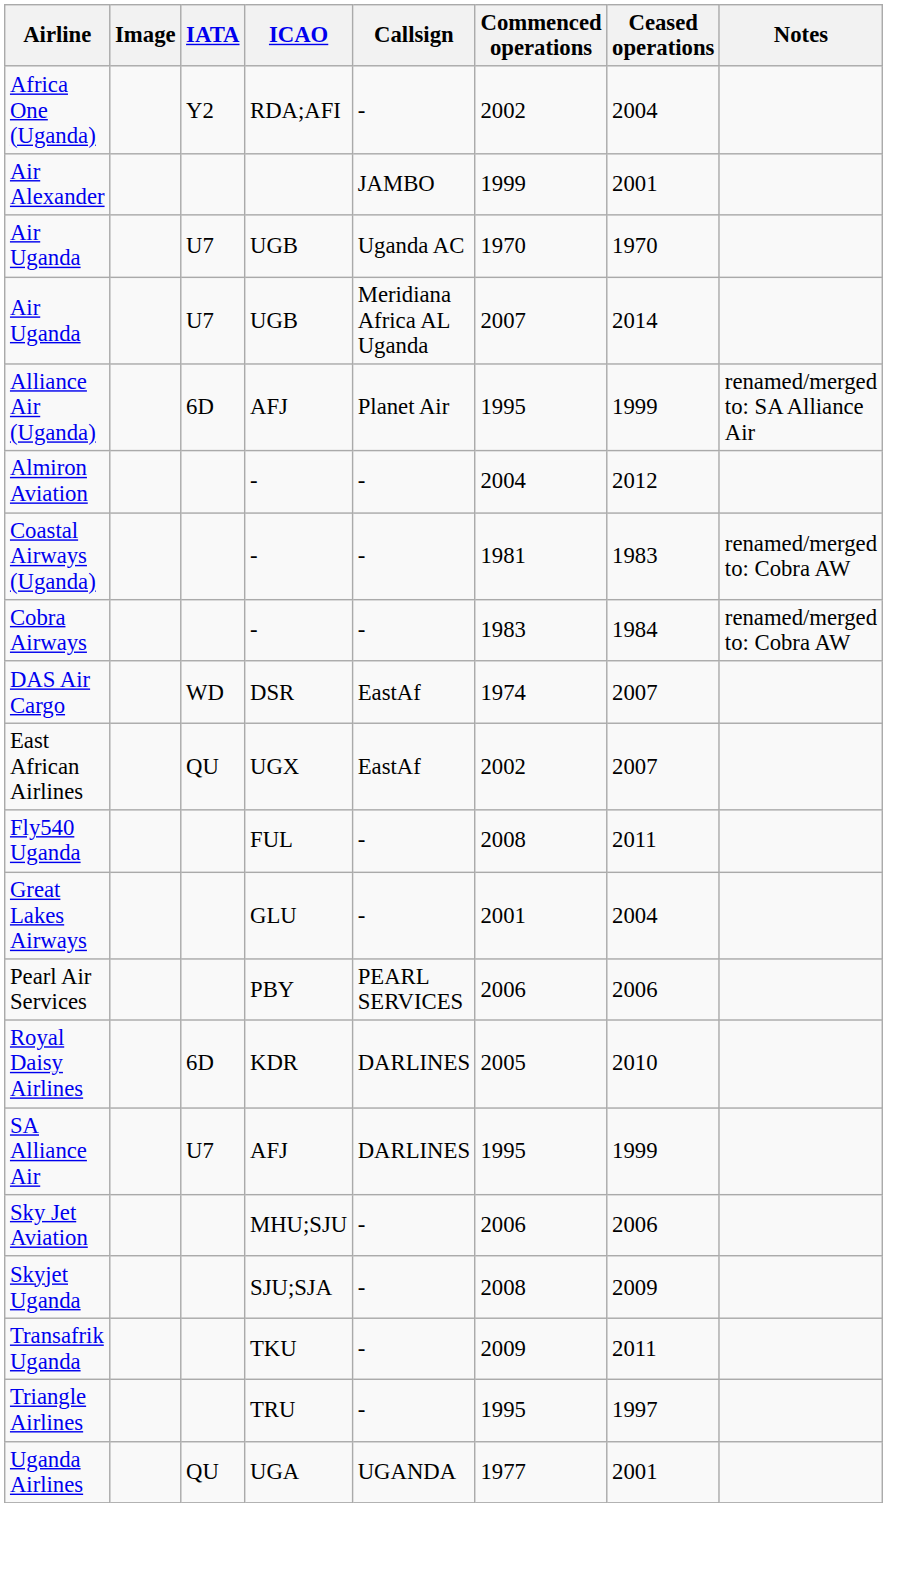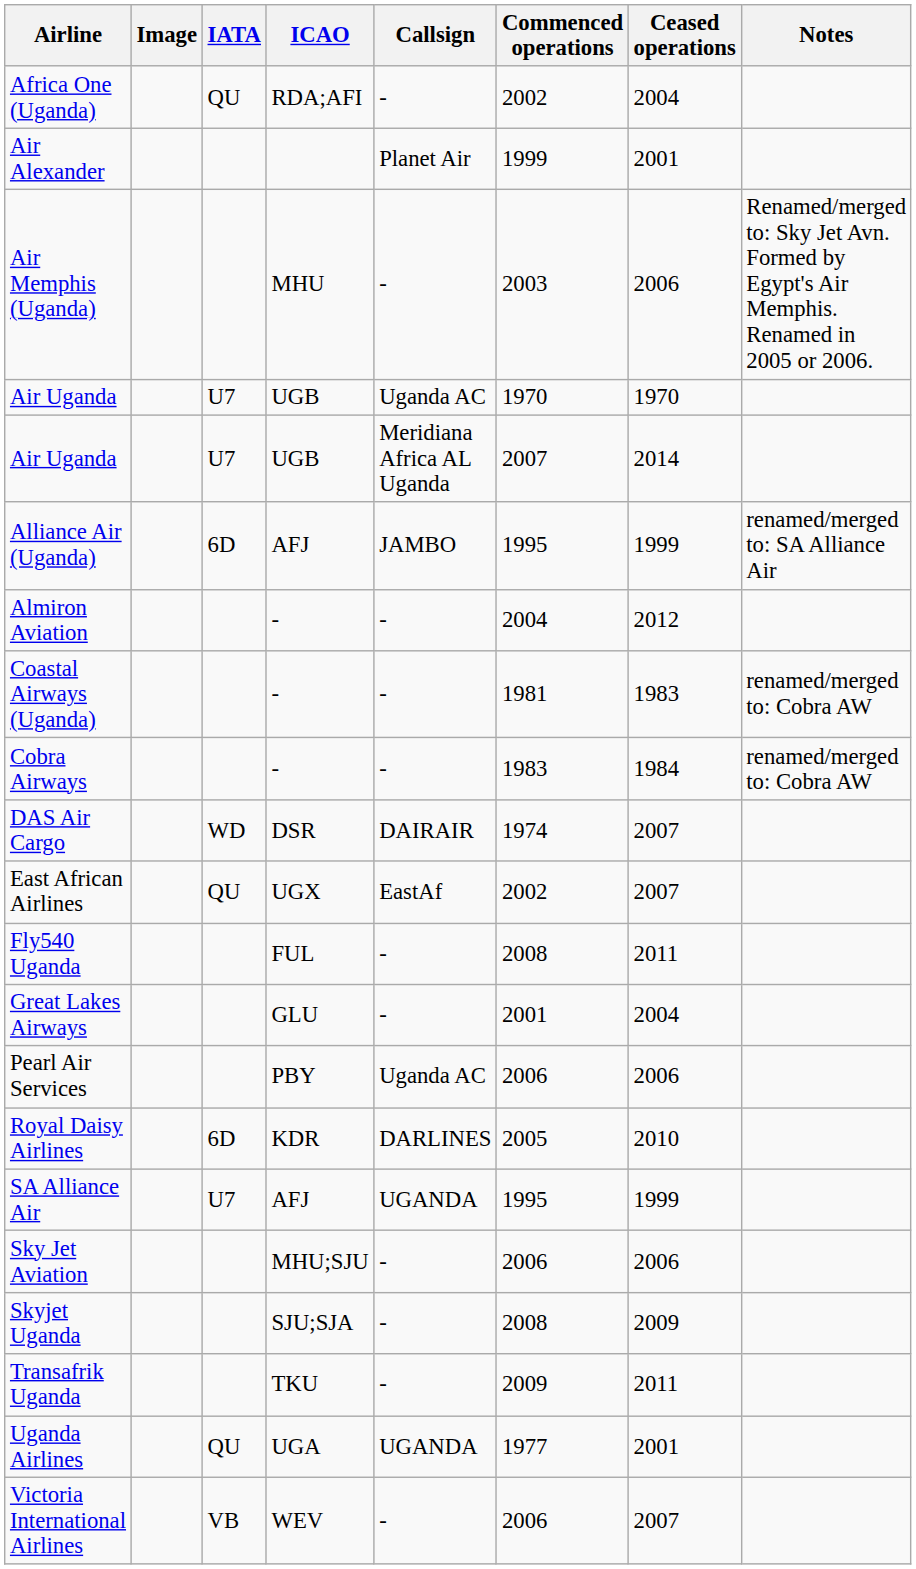 <table class="wikitable sortable">
 <tr valign="middle">
 <th>Airline</th>
 <th>Image</th>
 <th><a href='#'>IATA</a></th>
 <th><a href='#'>ICAO</a></th>
 <th>Callsign</th>
 <th>Commenced operations</th>
 <th>Ceased operations</th>
 <th>Notes</th>
 </tr>
 <tr>
 <td><a href='#'>Africa One (Uganda)</a></td>
 <td></td>
-<td>Y2</td>
+<td>QU</td>
 <td>RDA;AFI</td>
 <td>-</td>
 <td>2002</td>
 <td>2004</td>
 <td></td>
 </tr>
 <tr>
 <td><a href='#'>Air Alexander</a></td>
 <td></td>
 <td></td>
 <td></td>
-<td>JAMBO</td>
+<td>Planet Air</td>
 <td>1999</td>
 <td>2001</td>
 <td></td>
+</tr>
+<tr>
+<td><a href='#'>Air Memphis (Uganda)</a></td>
+<td></td>
+<td></td>
+<td>MHU</td>
+<td>-</td>
+<td>2003</td>
+<td>2006</td>
+<td>Renamed/merged to: Sky Jet Avn. Formed by Egypt's Air Memphis. Renamed in 2005 or 2006.</td>
 </tr>
 <tr>
 <td><a href='#'>Air Uganda</a></td>
 <td></td>
 <td>U7</td>
 <td>UGB</td>
 <td>Uganda AC</td>
 <td>1970</td>
 <td>1970</td>
 <td></td>
 </tr>
 <tr>
 <td><a href='#'>Air Uganda</a></td>
 <td></td>
 <td>U7</td>
 <td>UGB</td>
 <td>Meridiana Africa AL Uganda</td>
 <td>2007</td>
 <td>2014</td>
 <td></td>
 </tr>
 <tr>
 <td><a href='#'>Alliance Air (Uganda)</a></td>
 <td></td>
 <td>6D</td>
 <td>AFJ</td>
-<td>Planet Air</td>
+<td>JAMBO</td>
 <td>1995</td>
 <td>1999</td>
 <td>renamed/merged to: SA Alliance Air</td>
 </tr>
 <tr>
 <td><a href='#'>Almiron Aviation</a></td>
 <td></td>
 <td></td>
 <td>-</td>
 <td>-</td>
 <td>2004</td>
 <td>2012</td>
 <td></td>
 </tr>
 <tr>
 <td><a href='#'>Coastal Airways (Uganda)</a></td>
 <td></td>
 <td></td>
 <td>-</td>
 <td>-</td>
 <td>1981</td>
 <td>1983</td>
 <td>renamed/merged to: Cobra AW</td>
 </tr>
 <tr>
 <td><a href='#'>Cobra Airways</a></td>
 <td></td>
 <td></td>
 <td>-</td>
 <td>-</td>
 <td>1983</td>
 <td>1984</td>
 <td>renamed/merged to: Cobra AW</td>
 </tr>
 <tr>
 <td><a href='#'>DAS Air Cargo</a></td>
 <td></td>
 <td>WD</td>
 <td>DSR</td>
-<td>EastAf</td>
+<td>DAIRAIR</td>
 <td>1974</td>
 <td>2007</td>
 <td></td>
 </tr>
 <tr>
 <td>East African Airlines</td>
 <td></td>
 <td>QU</td>
 <td>UGX</td>
 <td>EastAf</td>
 <td>2002</td>
 <td>2007</td>
 <td></td>
 </tr>
 <tr>
 <td><a href='#'>Fly540 Uganda</a></td>
 <td></td>
 <td></td>
 <td>FUL</td>
 <td>-</td>
 <td>2008</td>
 <td>2011</td>
 <td></td>
 </tr>
 <tr>
 <td><a href='#'>Great Lakes Airways</a></td>
 <td></td>
 <td></td>
 <td>GLU</td>
 <td>-</td>
 <td>2001</td>
 <td>2004</td>
 <td></td>
 </tr>
 <tr>
 <td>Pearl Air Services</td>
 <td></td>
 <td></td>
 <td>PBY</td>
-<td>PEARL SERVICES</td>
+<td>Uganda AC</td>
 <td>2006</td>
 <td>2006</td>
 <td></td>
 </tr>
 <tr>
 <td><a href='#'>Royal Daisy Airlines</a></td>
 <td></td>
 <td>6D</td>
 <td>KDR</td>
 <td>DARLINES</td>
 <td>2005</td>
 <td>2010</td>
 <td></td>
 </tr>
 <tr>
 <td><a href='#'>SA Alliance Air</a></td>
 <td></td>
 <td>U7</td>
 <td>AFJ</td>
-<td>DARLINES</td>
+<td>UGANDA</td>
 <td>1995</td>
 <td>1999</td>
 <td></td>
 </tr>
 <tr>
 <td><a href='#'>Sky Jet Aviation</a></td>
 <td></td>
 <td></td>
 <td>MHU;SJU</td>
 <td>-</td>
 <td>2006</td>
 <td>2006</td>
 <td></td>
 </tr>
 <tr>
 <td><a href='#'>Skyjet Uganda</a></td>
 <td></td>
 <td></td>
 <td>SJU;SJA</td>
 <td>-</td>
 <td>2008</td>
 <td>2009</td>
 <td></td>
 </tr>
 <tr>
 <td><a href='#'>Transafrik Uganda</a></td>
 <td></td>
 <td></td>
 <td>TKU</td>
 <td>-</td>
 <td>2009</td>
 <td>2011</td>
 <td></td>
 </tr>
 <tr>
-<td><a href='#'>Triangle Airlines</a></td>
-<td></td>
-<td></td>
-<td>TRU</td>
-<td>-</td>
-<td>1995</td>
-<td>1997</td>
-<td></td>
-</tr>
-<tr>
 <td><a href='#'>Uganda Airlines</a></td>
 <td></td>
 <td>QU</td>
 <td>UGA</td>
 <td>UGANDA</td>
 <td>1977</td>
 <td>2001</td>
 <td></td>
 </tr>
+<tr>
+<td><a href='#'>Victoria International Airlines</a></td>
+<td></td>
+<td>VB</td>
+<td>WEV</td>
+<td>-</td>
+<td>2006</td>
+<td>2007</td>
+<td></td>
+</tr>
 </table>
